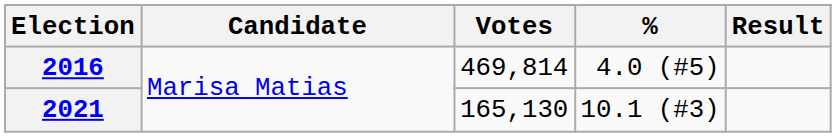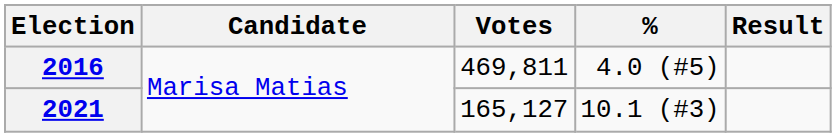 <table class="wikitable" style="text-align:right;">
 <tr>
 <th>Election</th>
 <th width="152px">Candidate</th>
 <th>Votes</th>
 <th>%</th>
 <th>Result</th>
 </tr>
 <tr>
 <th><a href='#'>2016</a></th>
 <td rowspan="2" align="left"><a href='#'>Marisa Matias</a></td>
-<td>469,814</td>
+<td>469,811</td>
 <td>4.0 (#5)</td>
 <td></td>
 </tr>
 <tr>
 <th><a href='#'>2021</a></th>
-<td>165,130</td>
+<td>165,127</td>
 <td>10.1 (#3)</td>
 <td></td>
 </tr>
 </table>
